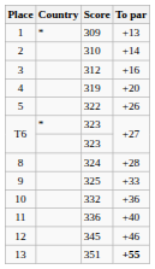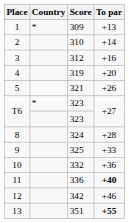 <table class="wikitable" style="font-size:95%;">
 <tr>
 <th>Place</th>
 <th>Country</th>
 <th>Score</th>
 <th>To par</th>
 </tr>
 <tr>
 <td align=center>1</td>
 <td> *</td>
 <td>309</td>
 <td align=center>+13</td>
 </tr>
 <tr>
 <td align=center>2</td>
 <td></td>
 <td>310</td>
 <td align=center>+14</td>
 </tr>
 <tr>
 <td align=center>3</td>
 <td></td>
 <td>312</td>
 <td align=center>+16</td>
 </tr>
 <tr>
 <td align=center>4</td>
 <td></td>
 <td>319</td>
 <td align=center>+20</td>
 </tr>
 <tr>
 <td align=center>5</td>
 <td></td>
-<td>322</td>
+<td>321</td>
 <td align=center>+26</td>
 </tr>
 <tr>
 <td rowspan="2" align=center>T6</td>
 <td> *</td>
 <td>323</td>
 <td rowspan="2" align=center>+27</td>
 </tr>
 <tr>
 <td></td>
 <td>323</td>
 </tr>
 <tr>
 <td align=center>8</td>
 <td></td>
 <td>324</td>
 <td align=center>+28</td>
 </tr>
 <tr>
 <td align=center>9</td>
 <td></td>
 <td>325</td>
 <td align=center>+33</td>
 </tr>
 <tr>
 <td align=center>10</td>
 <td></td>
 <td>332</td>
 <td align=center>+36</td>
 </tr>
 <tr>
 <td align=center>11</td>
 <td></td>
 <td>336</td>
-<td align=center>+40</td>
+<td align=center><strong>+40</strong></td>
 </tr>
 <tr>
 <td align=center>12</td>
 <td></td>
-<td>345</td>
+<td>342</td>
 <td align=center>+46</td>
 </tr>
 <tr>
 <td align=center>13</td>
 <td></td>
 <td>351</td>
 <td align=center><strong>+55</strong></td>
 </tr>
 </table>
